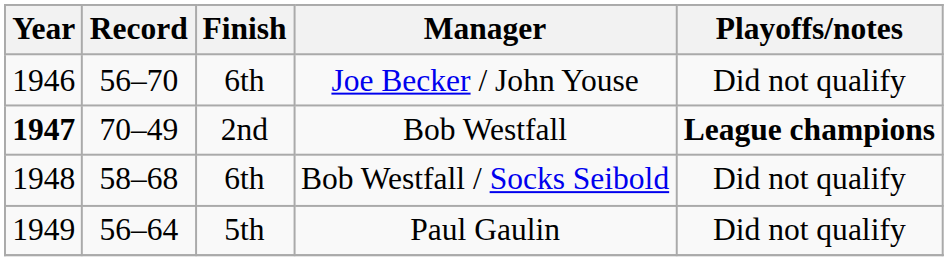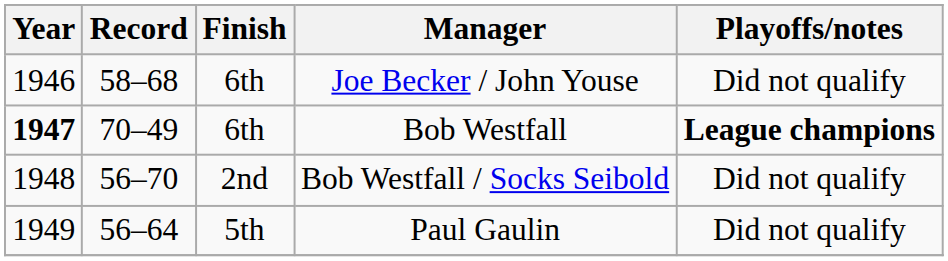 <table class="wikitable">
 <tr>
 <th>Year</th>
 <th>Record</th>
 <th>Finish</th>
 <th>Manager</th>
 <th>Playoffs/notes</th>
 </tr>
 <tr align=center>
 <td>1946</td>
-<td>56–70</td>
+<td>58–68</td>
 <td>6th</td>
 <td><a href='#'>Joe Becker</a> / John Youse</td>
 <td>Did not qualify</td>
 </tr>
 <tr align=center>
 <td><strong>1947</strong></td>
 <td>70–49</td>
-<td>2nd</td>
+<td>6th</td>
 <td>Bob Westfall</td>
 <td><strong>League champions</strong></td>
 </tr>
 <tr align=center>
 <td>1948</td>
-<td>58–68</td>
-<td>6th</td>
+<td>56–70</td>
+<td>2nd</td>
 <td>Bob Westfall / <a href='#'>Socks Seibold</a></td>
 <td>Did not qualify</td>
 </tr>
 <tr align=center>
 <td>1949</td>
 <td>56–64</td>
 <td>5th</td>
 <td>Paul Gaulin</td>
 <td>Did not qualify</td>
 </tr>
 <tr align=center>
 </tr>
 </table>
